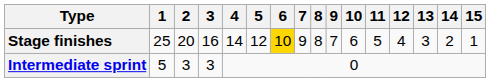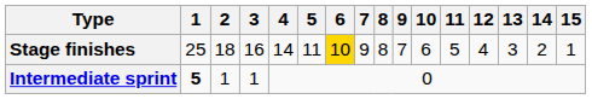 <table class="wikitable plainrowheaders floatright" style="text-align: center;">
 <tr>
 <th scope="col">Type</th>
 <th scope="col">1</th>
 <th scope="col">2</th>
 <th scope="col">3</th>
 <th scope="col">4</th>
 <th scope="col">5</th>
 <th scope="col">6</th>
 <th scope="col">7</th>
 <th scope="col">8</th>
 <th scope="col">9</th>
 <th scope="col">10</th>
 <th scope="col">11</th>
 <th scope="col">12</th>
 <th scope="col">13</th>
 <th scope="col">14</th>
 <th scope="col">15</th>
 </tr>
 <tr>
 <th scope="row" style="text-align:left;">Stage finishes</th>
 <td>25</td>
-<td>20</td>
+<td>18</td>
 <td>16</td>
 <td>14</td>
-<td>12</td>
+<td>11</td>
 <td style="background: gold;">10</td>
 <td>9</td>
 <td>8</td>
 <td>7</td>
 <td>6</td>
 <td>5</td>
 <td>4</td>
 <td>3</td>
 <td>2</td>
 <td>1</td>
 </tr>
 <tr>
 <th scope="row" style="text-align:left;"> <a href='#'>Intermediate sprint</a></th>
-<td>5</td>
-<td>3</td>
-<td>3</td>
+<td><strong>5</strong></td>
+<td>1</td>
+<td>1</td>
 <td colspan="12">0</td>
 </tr>
 </table>
